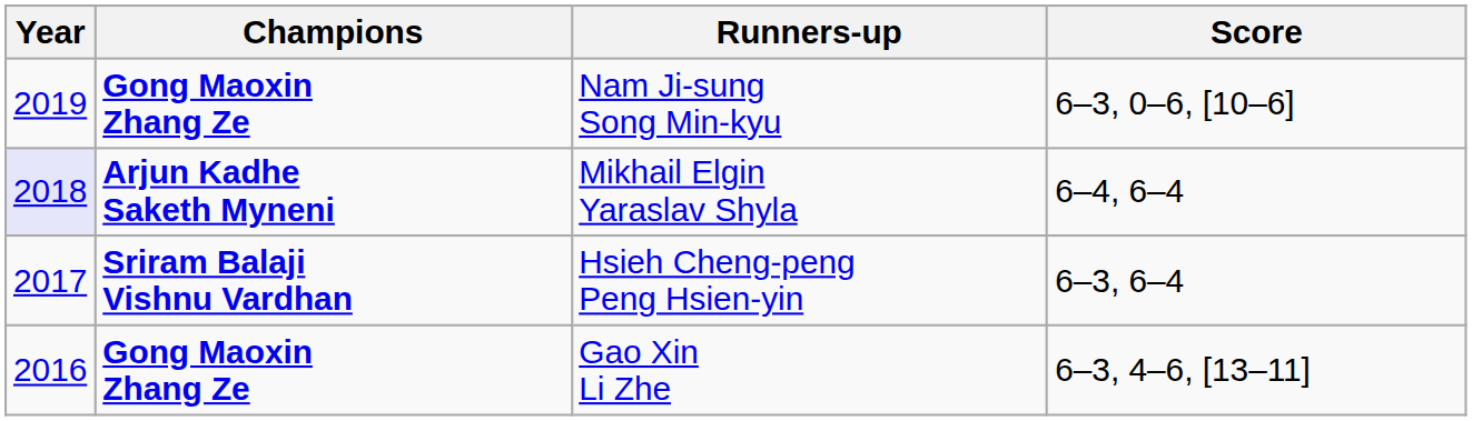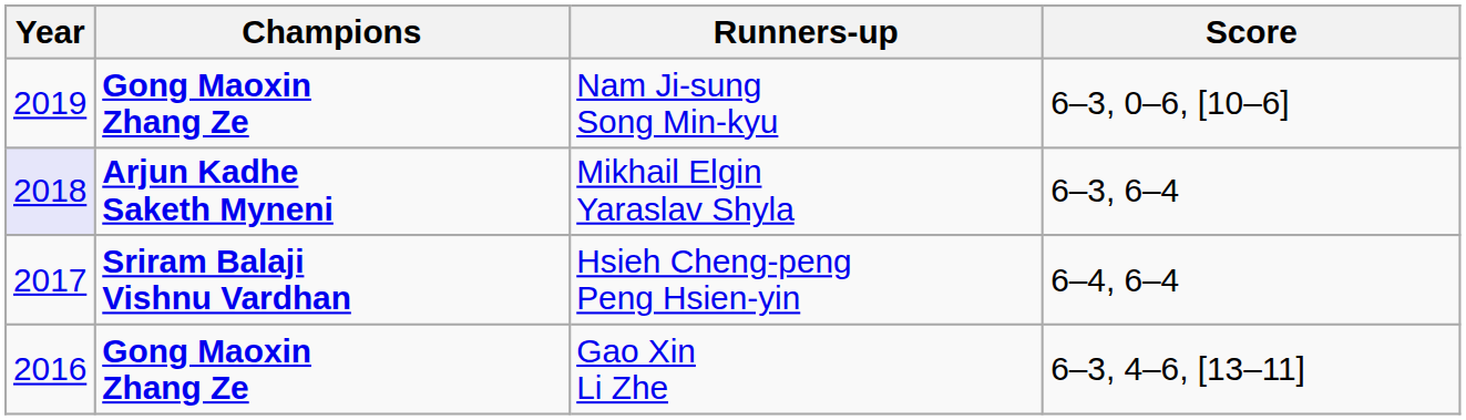 <table class="wikitable" style="font-size:90%">
 <tr>
 <th>Year</th>
 <th width="200">Champions</th>
 <th width="200">Runners-up</th>
 <th width="175">Score</th>
 </tr>
 <tr>
 <td><a href='#'>2019</a></td>
 <td> <strong><a href='#'>Gong Maoxin</a></strong><br> <strong><a href='#'>Zhang Ze</a></strong></td>
 <td> <a href='#'>Nam Ji-sung</a><br> <a href='#'>Song Min-kyu</a></td>
 <td>6–3, 0–6, [10–6]</td>
 </tr>
 <tr>
 <td style="background: lavender;"><a href='#'>2018</a></td>
 <td> <strong><a href='#'>Arjun Kadhe</a></strong><br> <strong><a href='#'>Saketh Myneni</a></strong></td>
 <td> <a href='#'>Mikhail Elgin</a><br> <a href='#'>Yaraslav Shyla</a></td>
-<td>6–4, 6–4</td>
+<td>6–3, 6–4</td>
 </tr>
 <tr>
 <td><a href='#'>2017</a></td>
 <td> <strong><a href='#'>Sriram Balaji</a></strong><br> <strong><a href='#'>Vishnu Vardhan</a></strong></td>
 <td> <a href='#'>Hsieh Cheng-peng</a><br> <a href='#'>Peng Hsien-yin</a></td>
-<td>6–3, 6–4</td>
+<td>6–4, 6–4</td>
 </tr>
 <tr>
 <td><a href='#'>2016</a></td>
 <td> <strong><a href='#'>Gong Maoxin</a></strong><br> <strong><a href='#'>Zhang Ze</a></strong></td>
 <td> <a href='#'>Gao Xin</a><br> <a href='#'>Li Zhe</a></td>
 <td>6–3, 4–6, [13–11]</td>
 </tr>
 </table>
